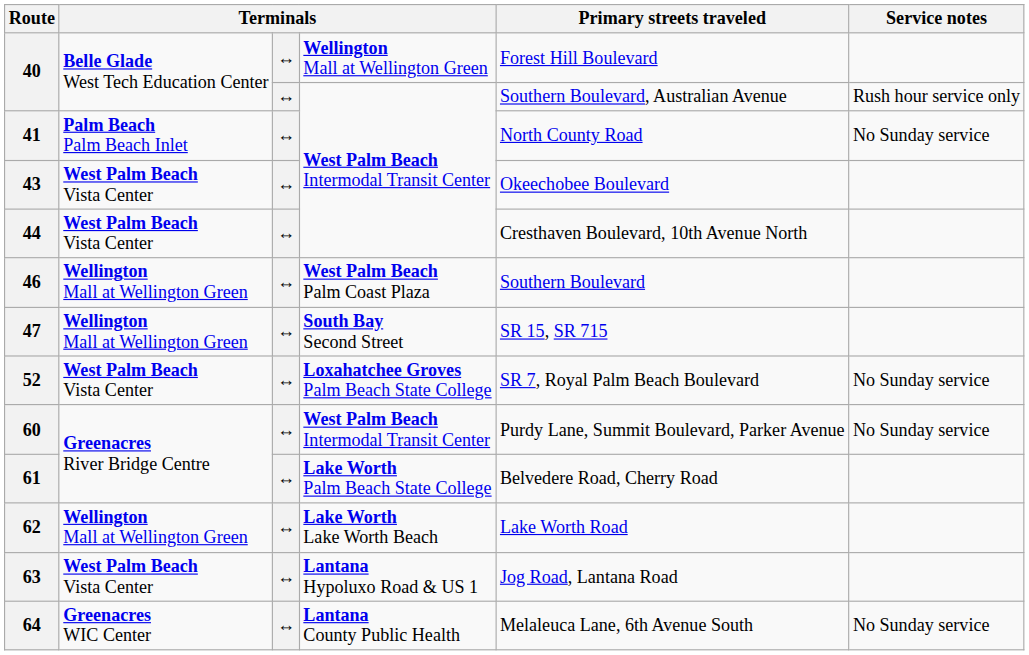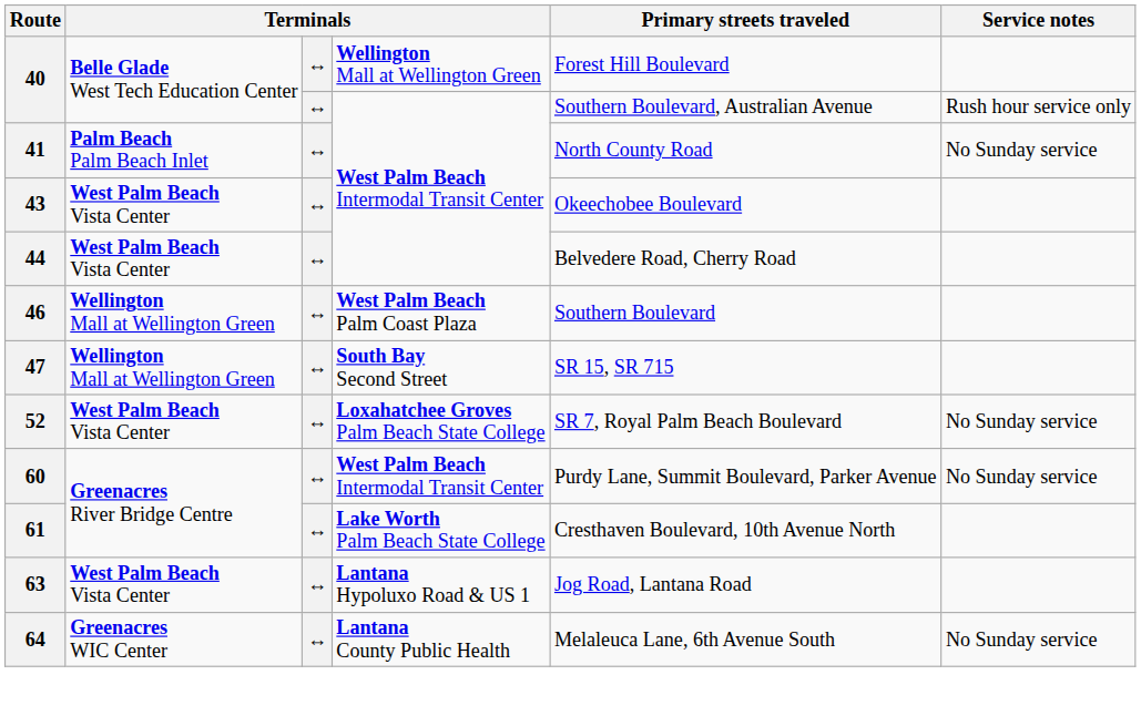 <table class=wikitable>
 <tr>
 <th>Route</th>
 <th colspan=3>Terminals</th>
 <th>Primary streets traveled</th>
 <th>Service notes</th>
 </tr>
 <tr>
 <th rowspan=2>40</th>
 <td rowspan=2><strong><a href='#'>Belle Glade</a></strong><br>West Tech Education Center</td>
 <th><span>↔</span></th>
 <td><strong><a href='#'>Wellington</a></strong><br><a href='#'>Mall at Wellington Green</a></td>
 <td><a href='#'>Forest Hill Boulevard</a></td>
 <td></td>
 </tr>
 <tr>
 <th><span>↔</span></th>
 <td rowspan=4><strong><a href='#'>West Palm Beach</a></strong><br><a href='#'>Intermodal Transit Center</a></td>
 <td><a href='#'>Southern Boulevard</a>, Australian Avenue</td>
 <td>Rush hour service only</td>
 </tr>
 <tr>
 <th>41</th>
 <td><strong><a href='#'>Palm Beach</a></strong><br><a href='#'>Palm Beach Inlet</a></td>
 <th><span>↔</span></th>
 <td><a href='#'>North County Road</a></td>
 <td>No Sunday service</td>
 </tr>
 <tr>
 <th>43</th>
 <td><strong><a href='#'>West Palm Beach</a></strong><br>Vista Center</td>
 <th><span>↔</span></th>
 <td><a href='#'>Okeechobee Boulevard</a></td>
 <td></td>
 </tr>
 <tr>
 <th>44</th>
 <td><strong><a href='#'>West Palm Beach</a></strong><br>Vista Center</td>
 <th><span>↔</span></th>
-<td>Cresthaven Boulevard, 10th Avenue North</td>
+<td>Belvedere Road, Cherry Road</td>
 <td></td>
 </tr>
 <tr>
 <th>46</th>
 <td><strong><a href='#'>Wellington</a></strong><br><a href='#'>Mall at Wellington Green</a></td>
 <th><span>↔</span></th>
 <td><strong><a href='#'>West Palm Beach</a></strong><br>Palm Coast Plaza</td>
 <td><a href='#'>Southern Boulevard</a></td>
 <td></td>
 </tr>
 <tr>
 <th>47</th>
 <td><strong><a href='#'>Wellington</a></strong><br><a href='#'>Mall at Wellington Green</a></td>
 <th><span>↔</span></th>
 <td><strong><a href='#'>South Bay</a></strong><br>Second Street</td>
 <td><a href='#'>SR 15</a>, <a href='#'>SR 715</a></td>
 <td></td>
 </tr>
 <tr>
 <th>52</th>
 <td><strong><a href='#'>West Palm Beach</a></strong><br>Vista Center</td>
 <th><span>↔</span></th>
 <td><strong><a href='#'>Loxahatchee Groves</a></strong><br><a href='#'>Palm Beach State College</a></td>
 <td><a href='#'>SR 7</a>, Royal Palm Beach Boulevard</td>
 <td>No Sunday service</td>
 </tr>
 <tr>
 <th>60</th>
 <td rowspan=2><strong><a href='#'>Greenacres</a></strong><br>River Bridge Centre</td>
 <th><span>↔</span></th>
 <td><strong><a href='#'>West Palm Beach</a></strong><br><a href='#'>Intermodal Transit Center</a></td>
 <td>Purdy Lane, Summit Boulevard, Parker Avenue</td>
 <td>No Sunday service</td>
 </tr>
 <tr>
 <th>61</th>
 <th><span>↔</span></th>
 <td><strong><a href='#'>Lake Worth</a></strong><br><a href='#'>Palm Beach State College</a></td>
-<td>Belvedere Road, Cherry Road</td>
-<td></td>
-</tr>
-<tr>
-<th>62</th>
-<td><strong><a href='#'>Wellington</a></strong><br><a href='#'>Mall at Wellington Green</a></td>
-<th><span>↔</span></th>
-<td><strong><a href='#'>Lake Worth</a></strong><br>Lake Worth Beach</td>
-<td><a href='#'>Lake Worth Road</a></td>
+<td>Cresthaven Boulevard, 10th Avenue North</td>
 <td></td>
 </tr>
 <tr>
 <th>63</th>
 <td><strong><a href='#'>West Palm Beach</a></strong><br>Vista Center</td>
 <th><span>↔</span></th>
 <td><strong><a href='#'>Lantana</a></strong><br>Hypoluxo Road & US 1</td>
 <td><a href='#'>Jog Road</a>, Lantana Road</td>
 <td></td>
 </tr>
 <tr>
 <th>64</th>
 <td><strong><a href='#'>Greenacres</a></strong><br>WIC Center</td>
 <th><span>↔</span></th>
 <td><strong><a href='#'>Lantana</a></strong><br>County Public Health</td>
 <td>Melaleuca Lane, 6th Avenue South</td>
 <td>No Sunday service</td>
 </tr>
 </table>
